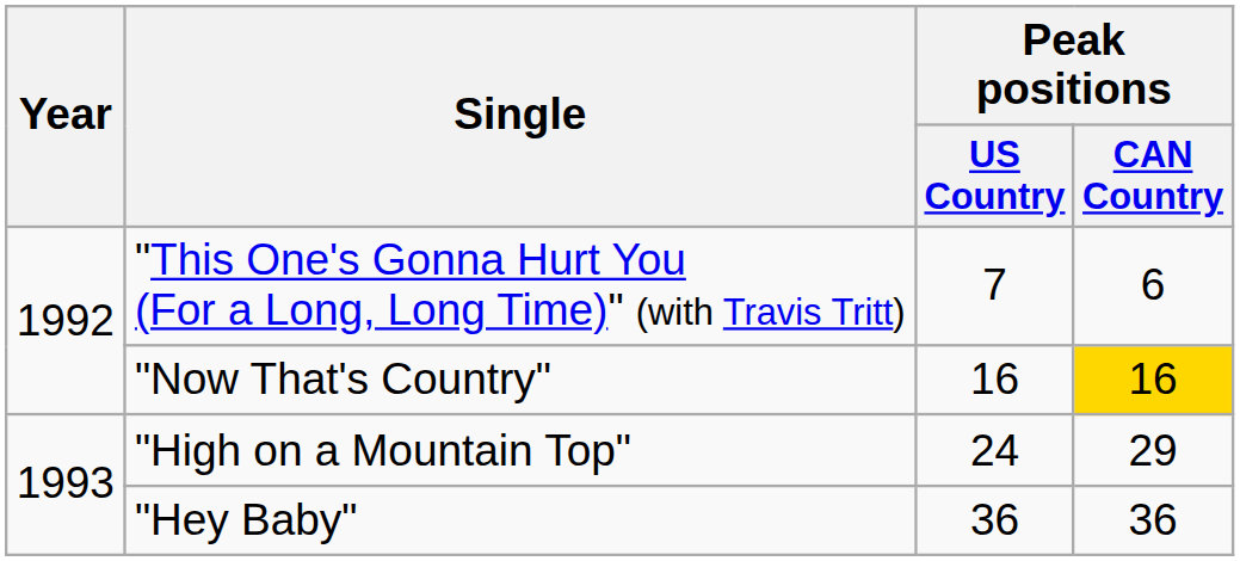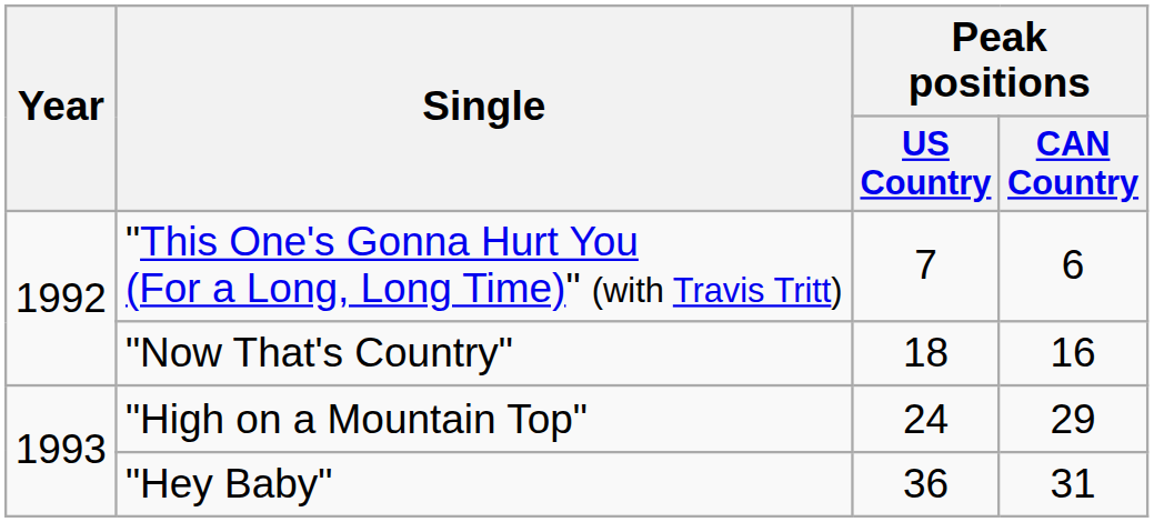 <table class="wikitable" style="text-align:center;">
 <tr>
 <th rowspan="2">Year</th>
 <th rowspan="2">Single</th>
 <th colspan="2">Peak positions</th>
 </tr>
 <tr style="font-size:smaller;">
 <th width="50"><a href='#'>US Country</a></th>
 <th width="50"><a href='#'>CAN Country</a></th>
 </tr>
 <tr>
 <td rowspan="2">1992</td>
 <td align="left">"<a href='#'>This One's Gonna Hurt You<br>(For a Long, Long Time)</a>" <small>(with <a href='#'>Travis Tritt</a>)</small></td>
 <td>7</td>
 <td>6</td>
 </tr>
 <tr>
 <td align="left">"Now That's Country"</td>
+<td>18</td>
 <td>16</td>
-<td style="background: gold;">16</td>
 </tr>
 <tr>
 <td rowspan="2">1993</td>
 <td align="left">"High on a Mountain Top"</td>
 <td>24</td>
 <td>29</td>
 </tr>
 <tr>
 <td align="left">"Hey Baby"</td>
 <td>36</td>
-<td>36</td>
+<td>31</td>
 </tr>
 </table>
